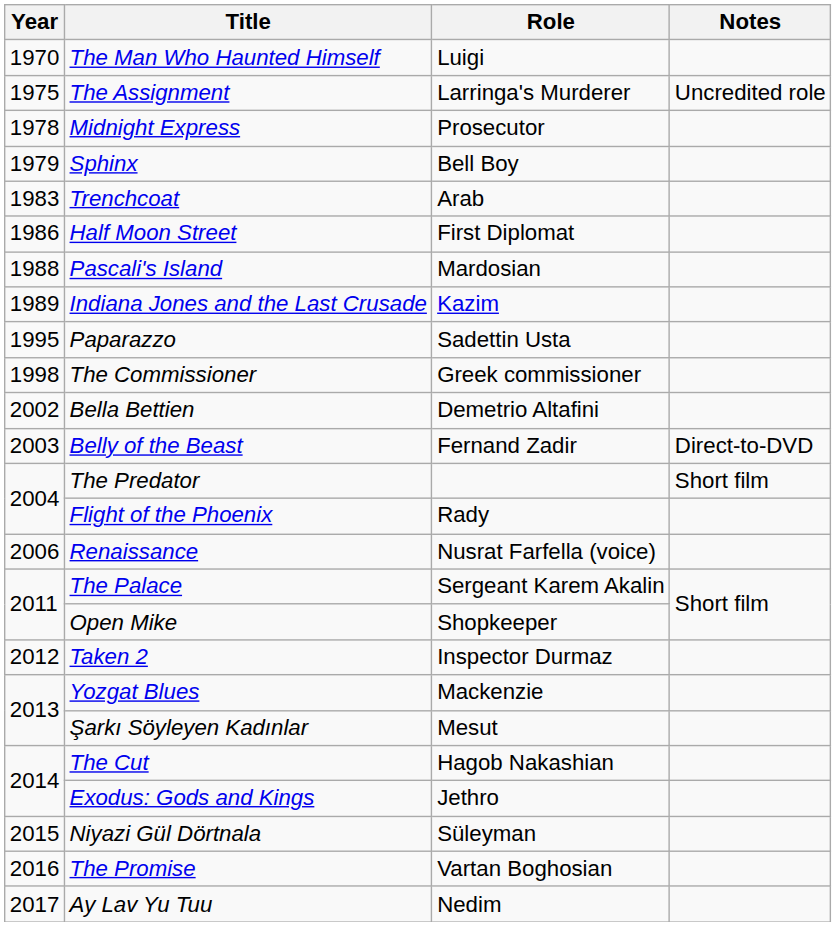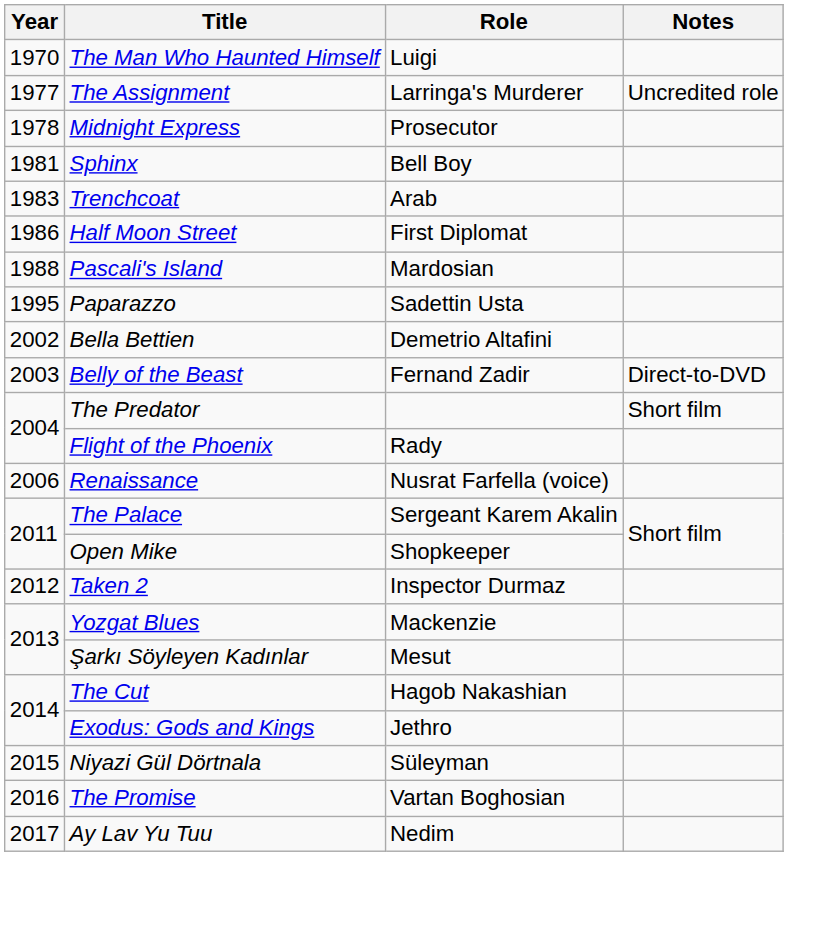 <table class="wikitable sortable">
 <tr>
 <th>Year</th>
 <th>Title</th>
 <th>Role</th>
 <th class="unsortable">Notes</th>
 </tr>
 <tr>
 <td>1970</td>
 <td><em><a href='#'>The Man Who Haunted Himself</a></em></td>
 <td>Luigi</td>
 <td></td>
 </tr>
 <tr>
-<td>1975</td>
+<td>1977</td>
 <td><em><a href='#'>The Assignment</a></em></td>
 <td>Larringa's Murderer</td>
 <td>Uncredited role</td>
 </tr>
 <tr>
 <td>1978</td>
 <td><em><a href='#'>Midnight Express</a></em></td>
 <td>Prosecutor</td>
 <td></td>
 </tr>
 <tr>
-<td>1979</td>
+<td>1981</td>
 <td><em><a href='#'>Sphinx</a></em></td>
 <td>Bell Boy</td>
 <td></td>
 </tr>
 <tr>
 <td>1983</td>
 <td><em><a href='#'>Trenchcoat</a></em></td>
 <td>Arab</td>
 <td></td>
 </tr>
 <tr>
 <td>1986</td>
 <td><em><a href='#'>Half Moon Street</a></em></td>
 <td>First Diplomat</td>
 <td></td>
 </tr>
 <tr>
 <td>1988</td>
 <td><em><a href='#'>Pascali's Island</a></em></td>
 <td>Mardosian</td>
 <td></td>
 </tr>
 <tr>
-<td>1989</td>
-<td><em><a href='#'>Indiana Jones and the Last Crusade</a></em></td>
-<td><a href='#'>Kazim</a></td>
-<td></td>
-</tr>
-<tr>
 <td>1995</td>
 <td><em>Paparazzo</em></td>
 <td>Sadettin Usta</td>
-<td></td>
-</tr>
-<tr>
-<td>1998</td>
-<td><em>The Commissioner</em></td>
-<td>Greek commissioner</td>
 <td></td>
 </tr>
 <tr>
 <td>2002</td>
 <td><em>Bella Bettien</em></td>
 <td>Demetrio Altafini</td>
 <td></td>
 </tr>
 <tr>
 <td>2003</td>
 <td><em><a href='#'>Belly of the Beast</a></em></td>
 <td>Fernand Zadir</td>
 <td>Direct-to-DVD</td>
 </tr>
 <tr>
 <td rowspan=2>2004</td>
 <td><em>The Predator</em></td>
 <td></td>
 <td>Short film</td>
 </tr>
 <tr>
 <td><em><a href='#'>Flight of the Phoenix</a></em></td>
 <td>Rady</td>
 <td></td>
 </tr>
 <tr>
 <td>2006</td>
 <td><em><a href='#'>Renaissance</a></em></td>
 <td>Nusrat Farfella (voice)</td>
 <td></td>
 </tr>
 <tr>
 <td rowspan=2>2011</td>
 <td><em><a href='#'>The Palace</a></em></td>
 <td>Sergeant Karem Akalin</td>
 <td rowspan="2">Short film</td>
 </tr>
 <tr>
 <td><em>Open Mike</em></td>
 <td>Shopkeeper</td>
 </tr>
 <tr>
 <td>2012</td>
 <td><em><a href='#'>Taken 2</a></em></td>
 <td>Inspector Durmaz</td>
 <td></td>
 </tr>
 <tr>
 <td rowspan=2>2013</td>
 <td><em><a href='#'>Yozgat Blues</a></em></td>
 <td>Mackenzie</td>
 <td></td>
 </tr>
 <tr>
 <td><em>Şarkı Söyleyen Kadınlar</em></td>
 <td>Mesut</td>
 <td></td>
 </tr>
 <tr>
 <td rowspan=2>2014</td>
 <td><em><a href='#'>The Cut</a></em></td>
 <td>Hagob Nakashian</td>
 <td></td>
 </tr>
 <tr>
 <td><em><a href='#'>Exodus: Gods and Kings</a></em></td>
 <td>Jethro</td>
 <td></td>
 </tr>
 <tr>
 <td>2015</td>
 <td><em>Niyazi Gül Dörtnala</em></td>
 <td>Süleyman</td>
 <td></td>
 </tr>
 <tr>
 <td>2016</td>
 <td><em><a href='#'>The Promise</a></em></td>
 <td>Vartan Boghosian</td>
 <td></td>
 </tr>
 <tr>
 <td>2017</td>
 <td><em>Ay Lav Yu Tuu</em></td>
 <td>Nedim</td>
 <td></td>
 </tr>
 </table>
